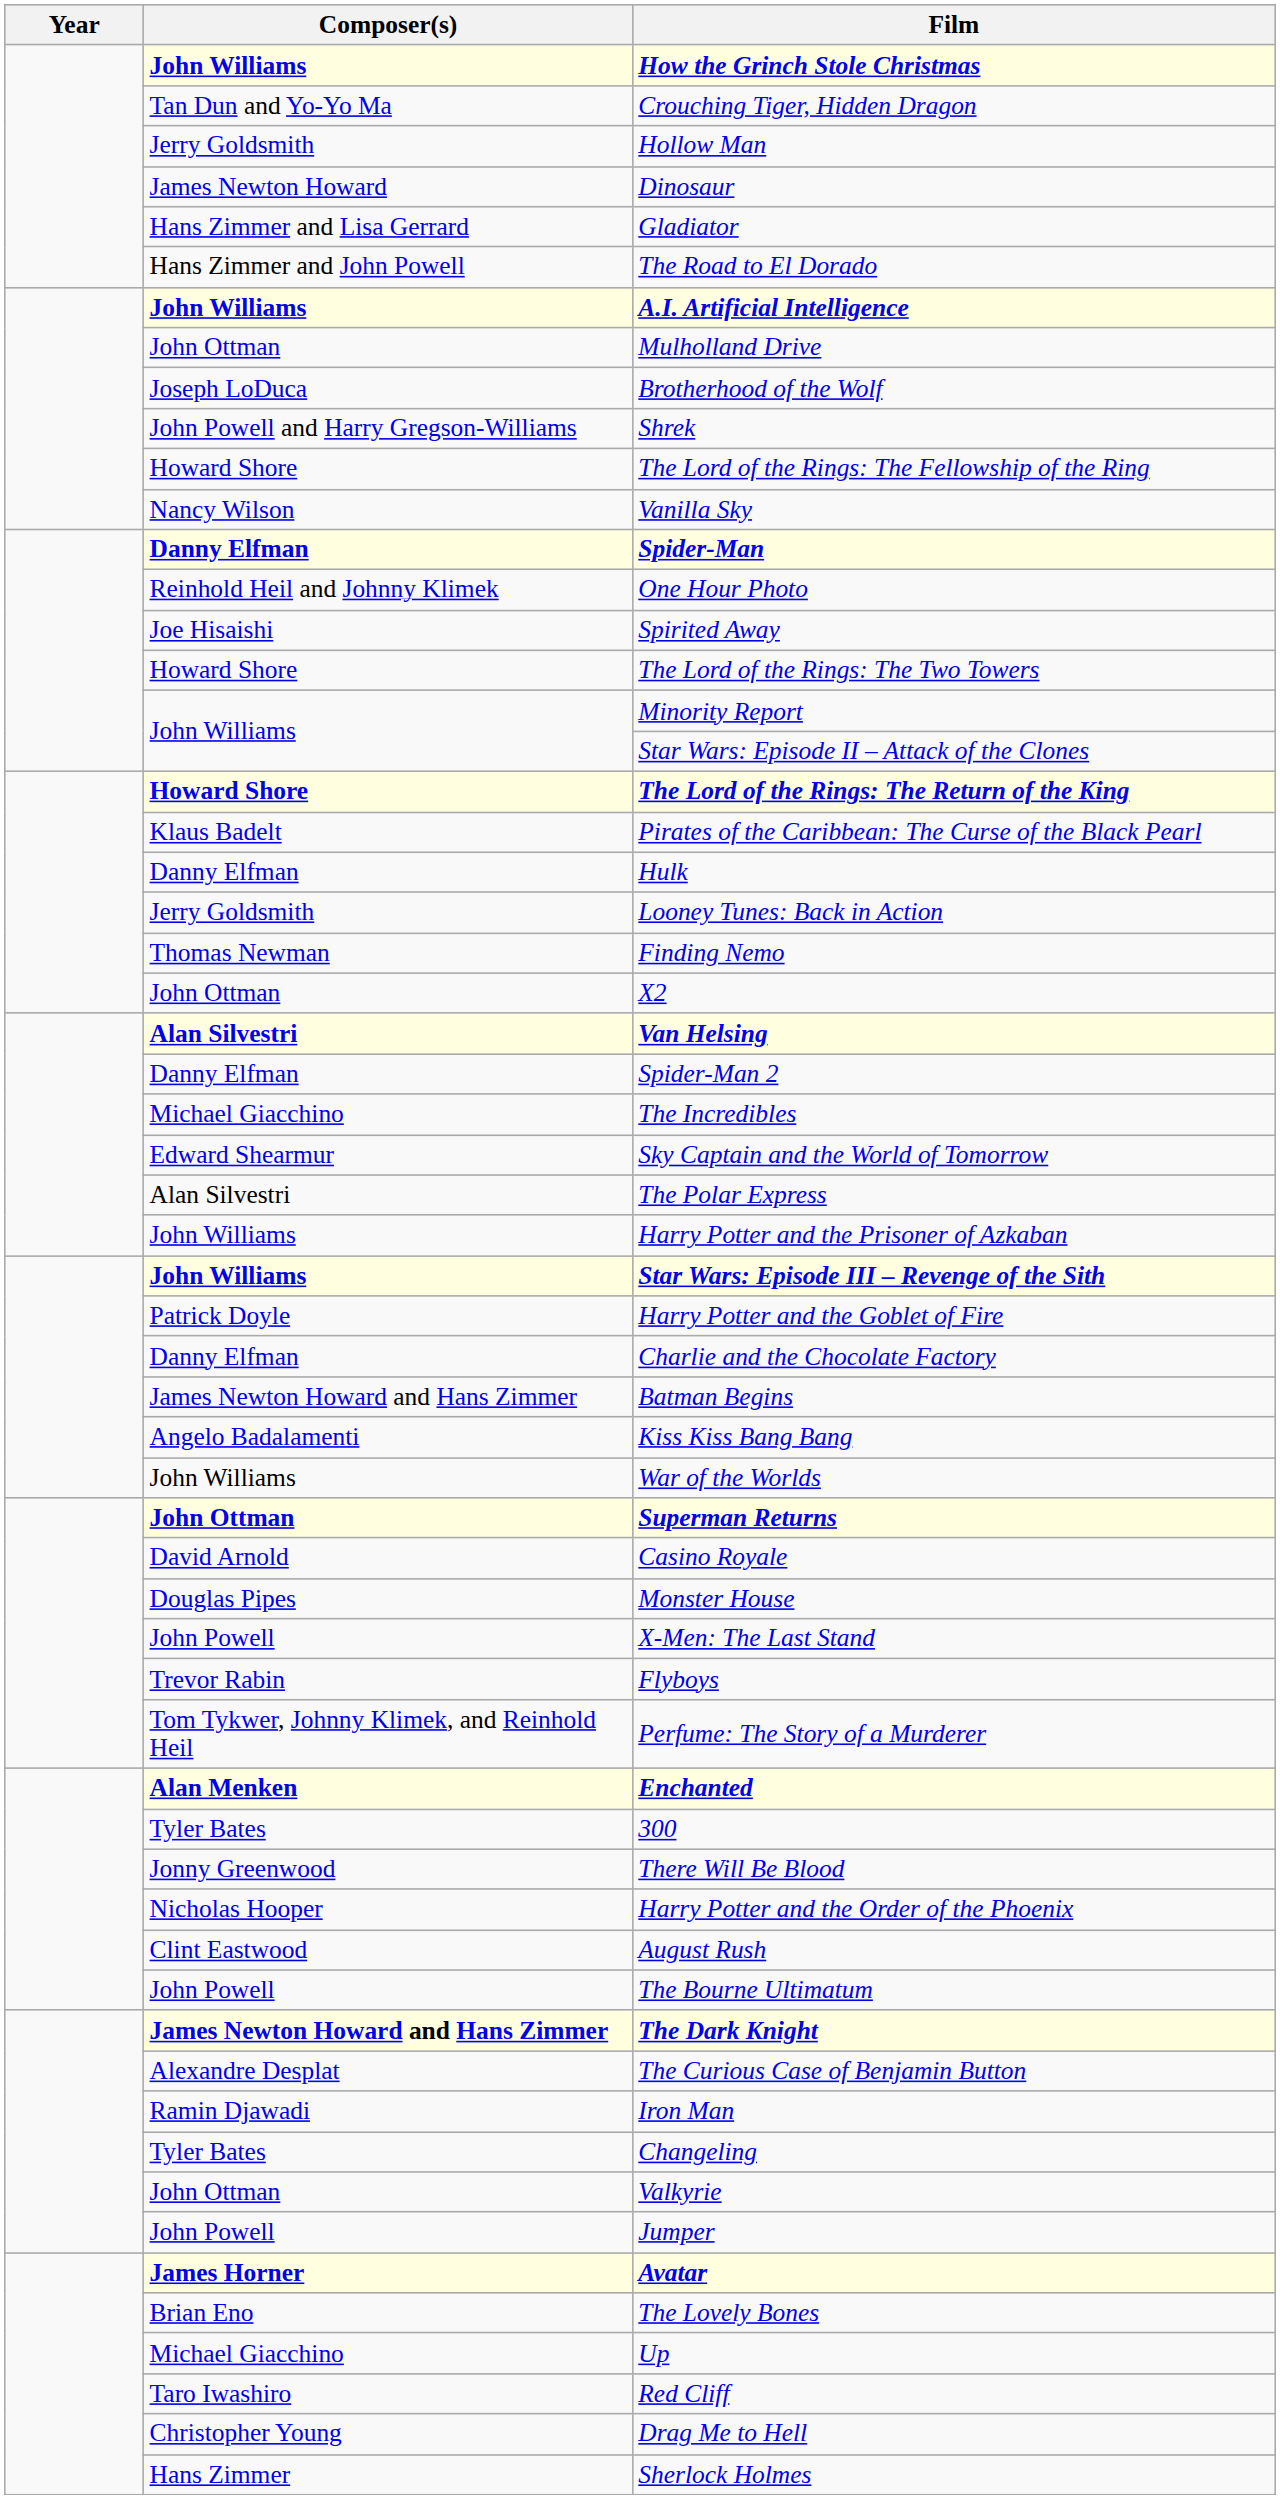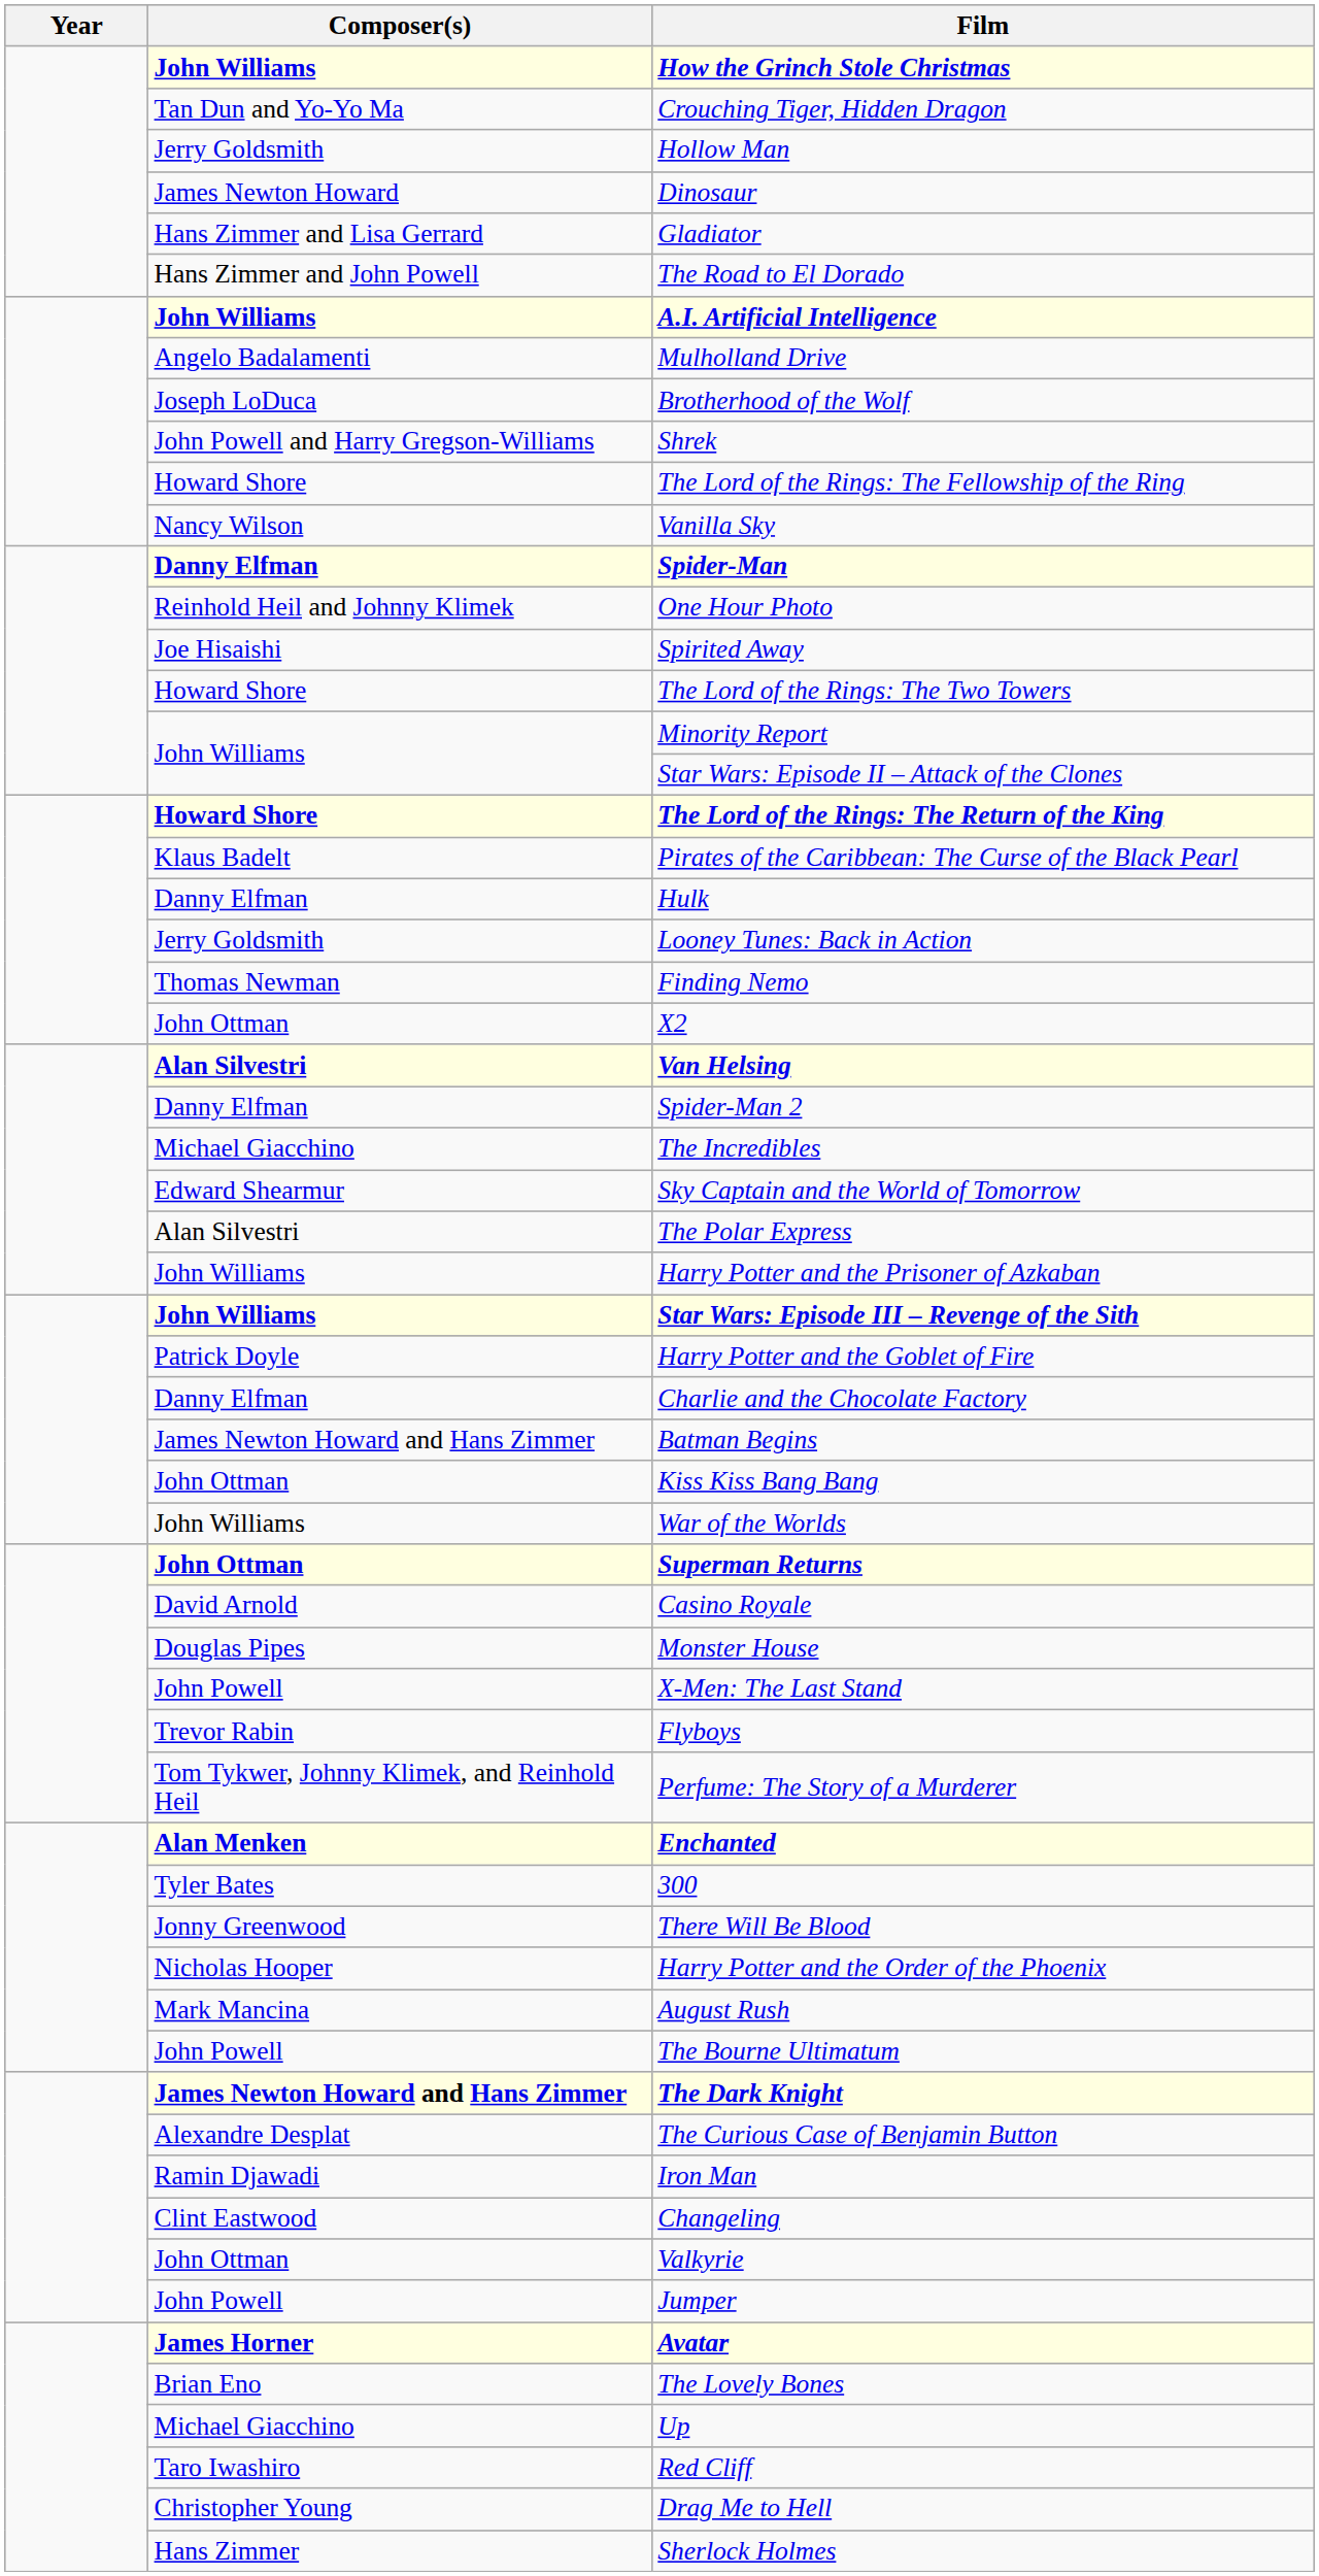 <table class="wikitable" width="800px" border="1" cellpadding="5" cellspacing="0" align="centre">
 <tr>
 <th width="80px">Year</th>
 <th width="300px">Composer(s)</th>
 <th>Film</th>
 </tr>
 <tr>
 <td rowspan=6></td>
 <td style="background:lightyellow"><strong><a href='#'>John Williams</a></strong></td>
 <td style="background:lightyellow"><strong><em><a href='#'>How the Grinch Stole Christmas</a></em></strong></td>
 </tr>
 <tr>
 <td><a href='#'>Tan Dun</a> and <a href='#'>Yo-Yo Ma</a></td>
 <td><em><a href='#'>Crouching Tiger, Hidden Dragon</a></em></td>
 </tr>
 <tr>
 <td><a href='#'>Jerry Goldsmith</a></td>
 <td><em><a href='#'>Hollow Man</a></em></td>
 </tr>
 <tr>
 <td><a href='#'>James Newton Howard</a></td>
 <td><em><a href='#'>Dinosaur</a></em></td>
 </tr>
 <tr>
 <td><a href='#'>Hans Zimmer</a> and <a href='#'>Lisa Gerrard</a></td>
 <td><em><a href='#'>Gladiator</a></em></td>
 </tr>
 <tr>
 <td>Hans Zimmer and <a href='#'>John Powell</a></td>
 <td><em><a href='#'>The Road to El Dorado</a></em></td>
 </tr>
 <tr>
 <td rowspan=6></td>
 <td style="background:lightyellow"><strong><a href='#'>John Williams</a></strong></td>
 <td style="background:lightyellow"><strong><em><a href='#'>A.I. Artificial Intelligence</a></em></strong></td>
 </tr>
 <tr>
-<td><a href='#'>John Ottman</a></td>
+<td><a href='#'>Angelo Badalamenti</a></td>
 <td><em><a href='#'>Mulholland Drive</a></em></td>
 </tr>
 <tr>
 <td><a href='#'>Joseph LoDuca</a></td>
 <td><em><a href='#'>Brotherhood of the Wolf</a></em></td>
 </tr>
 <tr>
 <td><a href='#'>John Powell</a> and <a href='#'>Harry Gregson-Williams</a></td>
 <td><em><a href='#'>Shrek</a></em></td>
 </tr>
 <tr>
 <td><a href='#'>Howard Shore</a></td>
 <td><em><a href='#'>The Lord of the Rings: The Fellowship of the Ring</a></em></td>
 </tr>
 <tr>
 <td><a href='#'>Nancy Wilson</a></td>
 <td><em><a href='#'>Vanilla Sky</a></em></td>
 </tr>
 <tr>
 <td rowspan=6></td>
 <td style="background:lightyellow"><strong><a href='#'>Danny Elfman</a></strong></td>
 <td style="background:lightyellow"><strong><em><a href='#'>Spider-Man</a></em></strong></td>
 </tr>
 <tr>
 <td><a href='#'>Reinhold Heil</a> and <a href='#'>Johnny Klimek</a></td>
 <td><em><a href='#'>One Hour Photo</a></em></td>
 </tr>
 <tr>
 <td><a href='#'>Joe Hisaishi</a></td>
 <td><em><a href='#'>Spirited Away</a></em></td>
 </tr>
 <tr>
 <td><a href='#'>Howard Shore</a></td>
 <td><em><a href='#'>The Lord of the Rings: The Two Towers</a></em></td>
 </tr>
 <tr>
 <td rowspan="2"><a href='#'>John Williams</a></td>
 <td><em><a href='#'>Minority Report</a></em></td>
 </tr>
 <tr>
 <td><em><a href='#'>Star Wars: Episode II – Attack of the Clones</a></em></td>
 </tr>
 <tr>
 <td rowspan=6></td>
 <td style="background:lightyellow"><strong><a href='#'>Howard Shore</a></strong></td>
 <td style="background:lightyellow"><strong><em><a href='#'>The Lord of the Rings: The Return of the King</a></em></strong></td>
 </tr>
 <tr>
 <td><a href='#'>Klaus Badelt</a></td>
 <td><em><a href='#'>Pirates of the Caribbean: The Curse of the Black Pearl</a></em></td>
 </tr>
 <tr>
 <td><a href='#'>Danny Elfman</a></td>
 <td><em><a href='#'>Hulk</a></em></td>
 </tr>
 <tr>
 <td><a href='#'>Jerry Goldsmith</a></td>
 <td><em><a href='#'>Looney Tunes: Back in Action</a></em></td>
 </tr>
 <tr>
 <td><a href='#'>Thomas Newman</a></td>
 <td><em><a href='#'>Finding Nemo</a></em></td>
 </tr>
 <tr>
 <td><a href='#'>John Ottman</a></td>
 <td><em><a href='#'>X2</a></em></td>
 </tr>
 <tr>
 <td rowspan=6></td>
 <td style="background:lightyellow"><strong><a href='#'>Alan Silvestri</a></strong></td>
 <td style="background:lightyellow"><strong><em><a href='#'>Van Helsing</a></em></strong></td>
 </tr>
 <tr>
 <td><a href='#'>Danny Elfman</a></td>
 <td><em><a href='#'>Spider-Man 2</a></em></td>
 </tr>
 <tr>
 <td><a href='#'>Michael Giacchino</a></td>
 <td><em><a href='#'>The Incredibles</a></em></td>
 </tr>
 <tr>
 <td><a href='#'>Edward Shearmur</a></td>
 <td><em><a href='#'>Sky Captain and the World of Tomorrow</a></em></td>
 </tr>
 <tr>
 <td>Alan Silvestri</td>
 <td><em><a href='#'>The Polar Express</a></em></td>
 </tr>
 <tr>
 <td><a href='#'>John Williams</a></td>
 <td><em><a href='#'>Harry Potter and the Prisoner of Azkaban</a></em></td>
 </tr>
 <tr>
 <td rowspan=6></td>
 <td style="background:lightyellow"><strong><a href='#'>John Williams</a></strong></td>
 <td style="background:lightyellow"><strong><em><a href='#'>Star Wars: Episode III – Revenge of the Sith</a></em></strong></td>
 </tr>
 <tr>
 <td><a href='#'>Patrick Doyle</a></td>
 <td><em><a href='#'>Harry Potter and the Goblet of Fire</a></em></td>
 </tr>
 <tr>
 <td><a href='#'>Danny Elfman</a></td>
 <td><em><a href='#'>Charlie and the Chocolate Factory</a></em></td>
 </tr>
 <tr>
 <td><a href='#'>James Newton Howard</a> and <a href='#'>Hans Zimmer</a></td>
 <td><em><a href='#'>Batman Begins</a></em></td>
 </tr>
 <tr>
-<td><a href='#'>Angelo Badalamenti</a></td>
+<td><a href='#'>John Ottman</a></td>
 <td><em><a href='#'>Kiss Kiss Bang Bang</a></em></td>
 </tr>
 <tr>
 <td>John Williams</td>
 <td><em><a href='#'>War of the Worlds</a></em></td>
 </tr>
 <tr>
 <td rowspan=6></td>
 <td style="background:lightyellow"><strong><a href='#'>John Ottman</a></strong></td>
 <td style="background:lightyellow"><strong><em><a href='#'>Superman Returns</a></em></strong></td>
 </tr>
 <tr>
 <td><a href='#'>David Arnold</a></td>
 <td><em><a href='#'>Casino Royale</a></em></td>
 </tr>
 <tr>
 <td><a href='#'>Douglas Pipes</a></td>
 <td><em><a href='#'>Monster House</a></em></td>
 </tr>
 <tr>
 <td><a href='#'>John Powell</a></td>
 <td><em><a href='#'>X-Men: The Last Stand</a></em></td>
 </tr>
 <tr>
 <td><a href='#'>Trevor Rabin</a></td>
 <td><em><a href='#'>Flyboys</a></em></td>
 </tr>
 <tr>
 <td><a href='#'>Tom Tykwer</a>, <a href='#'>Johnny Klimek</a>, and <a href='#'>Reinhold Heil</a></td>
 <td><em><a href='#'>Perfume: The Story of a Murderer</a></em></td>
 </tr>
 <tr>
 <td rowspan=6></td>
 <td style="background:lightyellow"><strong><a href='#'>Alan Menken</a></strong></td>
 <td style="background:lightyellow"><strong><em><a href='#'>Enchanted</a></em></strong></td>
 </tr>
 <tr>
 <td><a href='#'>Tyler Bates</a></td>
 <td><em><a href='#'>300</a></em></td>
 </tr>
 <tr>
 <td><a href='#'>Jonny Greenwood</a></td>
 <td><em><a href='#'>There Will Be Blood</a></em></td>
 </tr>
 <tr>
 <td><a href='#'>Nicholas Hooper</a></td>
 <td><em><a href='#'>Harry Potter and the Order of the Phoenix</a></em></td>
 </tr>
 <tr>
-<td><a href='#'>Clint Eastwood</a></td>
+<td><a href='#'>Mark Mancina</a></td>
 <td><em><a href='#'>August Rush</a></em></td>
 </tr>
 <tr>
 <td><a href='#'>John Powell</a></td>
 <td><em><a href='#'>The Bourne Ultimatum</a></em></td>
 </tr>
 <tr>
 <td rowspan=6></td>
 <td style="background:lightyellow"><strong><a href='#'>James Newton Howard</a> and <a href='#'>Hans Zimmer</a></strong></td>
 <td style="background:lightyellow"><strong><em><a href='#'>The Dark Knight</a></em></strong></td>
 </tr>
 <tr>
 <td><a href='#'>Alexandre Desplat</a></td>
 <td><em><a href='#'>The Curious Case of Benjamin Button</a></em></td>
 </tr>
 <tr>
 <td><a href='#'>Ramin Djawadi</a></td>
 <td><em><a href='#'>Iron Man</a></em></td>
 </tr>
 <tr>
-<td><a href='#'>Tyler Bates</a></td>
+<td><a href='#'>Clint Eastwood</a></td>
 <td><em><a href='#'>Changeling</a></em></td>
 </tr>
 <tr>
 <td><a href='#'>John Ottman</a></td>
 <td><em><a href='#'>Valkyrie</a></em></td>
 </tr>
 <tr>
 <td><a href='#'>John Powell</a></td>
 <td><em><a href='#'>Jumper</a></em></td>
 </tr>
 <tr>
 <td rowspan=6></td>
 <td style="background:lightyellow"><strong><a href='#'>James Horner</a></strong></td>
 <td style="background:lightyellow"><strong><em><a href='#'>Avatar</a></em></strong></td>
 </tr>
 <tr>
 <td><a href='#'>Brian Eno</a></td>
 <td><em><a href='#'>The Lovely Bones</a></em></td>
 </tr>
 <tr>
 <td><a href='#'>Michael Giacchino</a></td>
 <td><em><a href='#'>Up</a></em></td>
 </tr>
 <tr>
 <td><a href='#'>Taro Iwashiro</a></td>
 <td><em><a href='#'>Red Cliff</a></em></td>
 </tr>
 <tr>
 <td><a href='#'>Christopher Young</a></td>
 <td><em><a href='#'>Drag Me to Hell</a></em></td>
 </tr>
 <tr>
 <td><a href='#'>Hans Zimmer</a></td>
 <td><em><a href='#'>Sherlock Holmes</a></em></td>
 </tr>
 </table>
